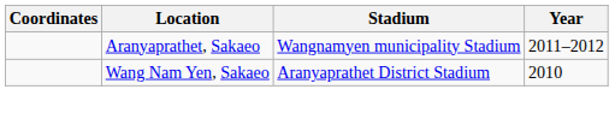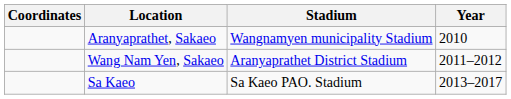 <table class="wikitable sortable">
 <tr>
 <th>Coordinates</th>
 <th>Location</th>
 <th>Stadium</th>
 <th>Year</th>
 </tr>
 <tr>
 <td></td>
 <td><a href='#'>Aranyaprathet</a>, <a href='#'>Sakaeo</a></td>
 <td><a href='#'>Wangnamyen municipality Stadium</a></td>
-<td>2011–2012</td>
+<td>2010</td>
 </tr>
 <tr>
 <td></td>
 <td><a href='#'>Wang Nam Yen</a>, <a href='#'>Sakaeo</a></td>
 <td><a href='#'>Aranyaprathet District Stadium</a></td>
-<td>2010</td>
+<td>2011–2012</td>
+</tr>
+<tr>
+<td></td>
+<td><a href='#'>Sa Kaeo</a></td>
+<td>Sa Kaeo PAO. Stadium</td>
+<td>2013–2017</td>
 </tr>
 </table>
